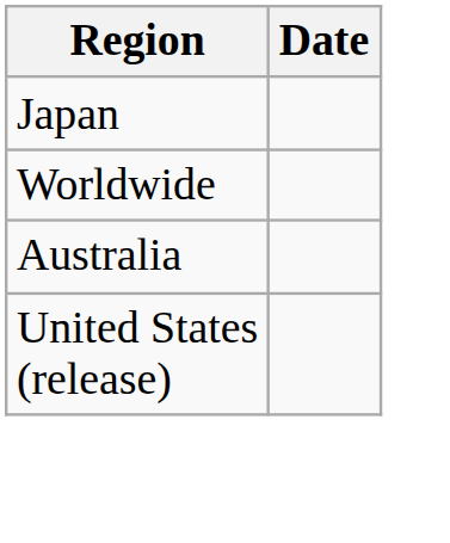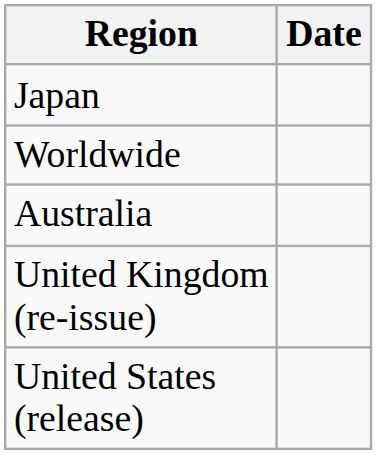 <table class="wikitable sortable">
 <tr>
 <th>Region</th>
 <th>Date</th>
 </tr>
 <tr>
 <td>Japan</td>
 <td></td>
 </tr>
 <tr>
 <td>Worldwide</td>
 <td></td>
 </tr>
 <tr>
 <td>Australia</td>
 <td></td>
 </tr>
 <tr>
+<td>United Kingdom <br>(re-issue)</td>
+<td></td>
+</tr>
+<tr>
 <td>United States <br>(release)</td>
 <td></td>
 </tr>
 </table>
